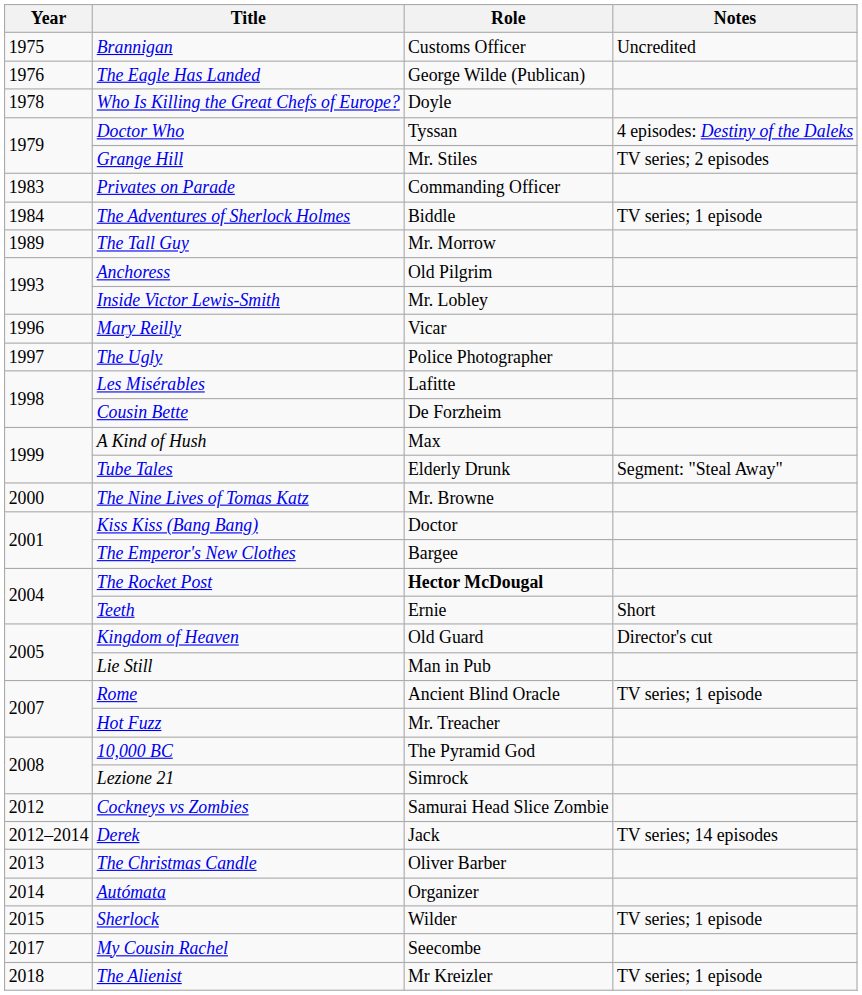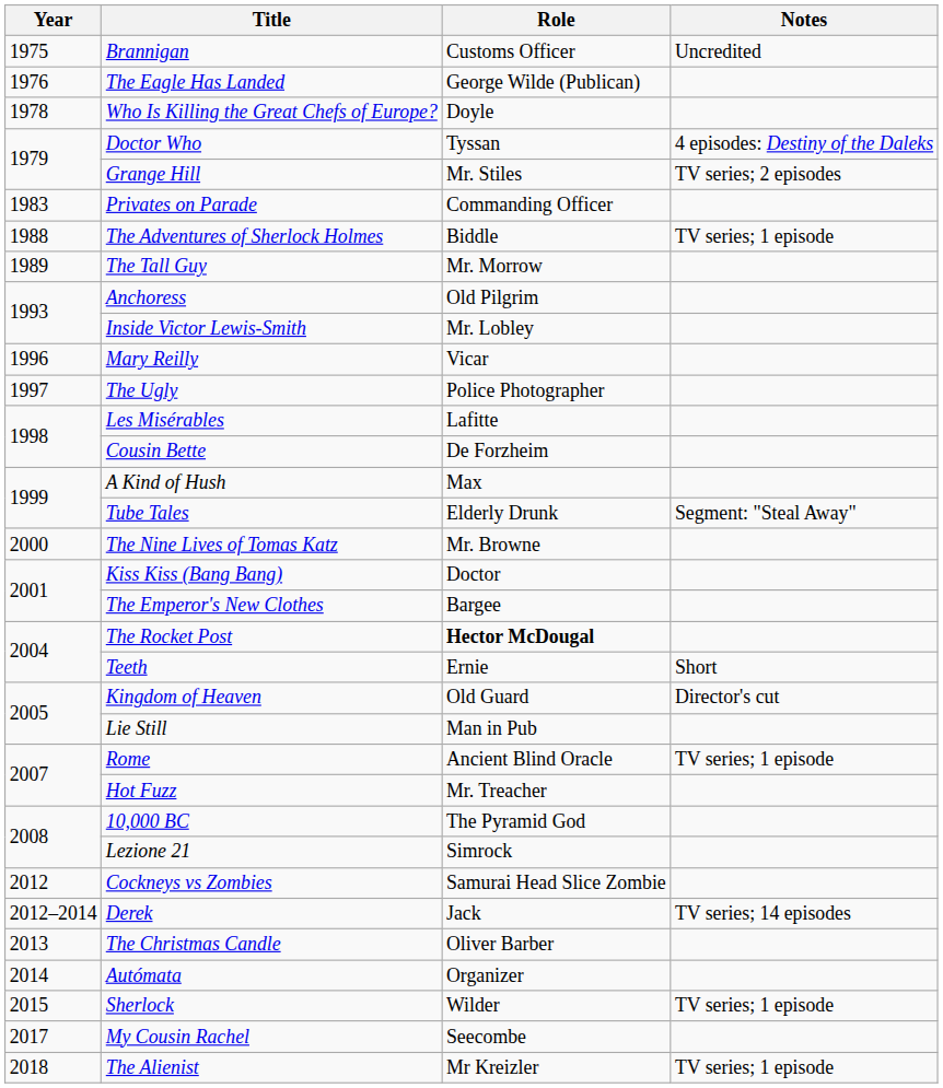 <table class="wikitable">
 <tr>
 <th>Year</th>
 <th>Title</th>
 <th>Role</th>
 <th>Notes</th>
 </tr>
 <tr>
 <td>1975</td>
 <td><em><a href='#'>Brannigan</a></em></td>
 <td>Customs Officer</td>
 <td>Uncredited</td>
 </tr>
 <tr>
 <td>1976</td>
 <td><em><a href='#'>The Eagle Has Landed</a></em></td>
 <td>George Wilde (Publican)</td>
 <td></td>
 </tr>
 <tr>
 <td>1978</td>
 <td><em><a href='#'>Who Is Killing the Great Chefs of Europe?</a></em></td>
 <td>Doyle</td>
 <td></td>
 </tr>
 <tr>
 <td rowspan="2">1979</td>
 <td><em><a href='#'>Doctor Who</a></em></td>
 <td>Tyssan</td>
 <td>4 episodes: <em><a href='#'>Destiny of the Daleks</a></em></td>
 </tr>
 <tr>
 <td><em><a href='#'>Grange Hill</a></em></td>
 <td>Mr. Stiles</td>
 <td>TV series; 2 episodes</td>
 </tr>
 <tr>
 <td>1983</td>
 <td><em><a href='#'>Privates on Parade</a></em></td>
 <td>Commanding Officer</td>
 <td></td>
 </tr>
 <tr>
-<td>1984</td>
+<td>1988</td>
 <td><em><a href='#'>The Adventures of Sherlock Holmes</a></em></td>
 <td>Biddle</td>
 <td>TV series; 1 episode</td>
 </tr>
 <tr>
 <td>1989</td>
 <td><em><a href='#'>The Tall Guy</a></em></td>
 <td>Mr. Morrow</td>
 <td></td>
 </tr>
 <tr>
 <td rowspan="2">1993</td>
 <td><em><a href='#'>Anchoress</a></em></td>
 <td>Old Pilgrim</td>
 <td></td>
 </tr>
 <tr>
 <td><em><a href='#'>Inside Victor Lewis-Smith</a></em></td>
 <td>Mr. Lobley</td>
 <td></td>
 </tr>
 <tr>
 <td>1996</td>
 <td><em><a href='#'>Mary Reilly</a></em></td>
 <td>Vicar</td>
 <td></td>
 </tr>
 <tr>
 <td>1997</td>
 <td><em><a href='#'>The Ugly</a></em></td>
 <td>Police Photographer</td>
 <td></td>
 </tr>
 <tr>
 <td rowspan="2">1998</td>
 <td><em><a href='#'>Les Misérables</a></em></td>
 <td>Lafitte</td>
 <td></td>
 </tr>
 <tr>
 <td><em><a href='#'>Cousin Bette</a></em></td>
 <td>De Forzheim</td>
 <td></td>
 </tr>
 <tr>
 <td rowspan="2">1999</td>
 <td><em>A Kind of Hush</em></td>
 <td>Max</td>
 <td></td>
 </tr>
 <tr>
 <td><em><a href='#'>Tube Tales</a></em></td>
 <td>Elderly Drunk</td>
 <td>Segment: "Steal Away"</td>
 </tr>
 <tr>
 <td>2000</td>
 <td><em><a href='#'>The Nine Lives of Tomas Katz</a></em></td>
 <td>Mr. Browne</td>
 <td></td>
 </tr>
 <tr>
 <td rowspan="2">2001</td>
 <td><em><a href='#'>Kiss Kiss (Bang Bang)</a></em></td>
 <td>Doctor</td>
 <td></td>
 </tr>
 <tr>
 <td><em><a href='#'>The Emperor's New Clothes</a></em></td>
 <td>Bargee</td>
 <td></td>
 </tr>
 <tr>
 <td rowspan="2">2004</td>
 <td><em><a href='#'>The Rocket Post</a></em></td>
 <td><strong>Hector McDougal</strong></td>
 <td></td>
 </tr>
 <tr>
 <td><em><a href='#'>Teeth</a></em></td>
 <td>Ernie</td>
 <td>Short</td>
 </tr>
 <tr>
 <td rowspan="2">2005</td>
 <td><em><a href='#'>Kingdom of Heaven</a></em></td>
 <td>Old Guard</td>
 <td>Director's cut</td>
 </tr>
 <tr>
 <td><em>Lie Still</em></td>
 <td>Man in Pub</td>
 <td></td>
 </tr>
 <tr>
 <td rowspan="2">2007</td>
 <td><em><a href='#'>Rome</a></em></td>
 <td>Ancient Blind Oracle</td>
 <td>TV series; 1 episode</td>
 </tr>
 <tr>
 <td><em><a href='#'>Hot Fuzz</a></em></td>
 <td>Mr. Treacher</td>
 <td></td>
 </tr>
 <tr>
 <td rowspan="2">2008</td>
 <td><em><a href='#'>10,000 BC</a></em></td>
 <td>The Pyramid God</td>
 <td></td>
 </tr>
 <tr>
 <td><em>Lezione 21</em></td>
 <td>Simrock</td>
 <td></td>
 </tr>
 <tr>
 <td>2012</td>
 <td><em><a href='#'>Cockneys vs Zombies</a></em></td>
 <td>Samurai Head Slice Zombie</td>
 <td></td>
 </tr>
 <tr>
 <td>2012–2014</td>
 <td><em><a href='#'>Derek</a></em></td>
 <td>Jack</td>
 <td>TV series; 14 episodes</td>
 </tr>
 <tr>
 <td>2013</td>
 <td><em><a href='#'>The Christmas Candle</a></em></td>
 <td>Oliver Barber</td>
 <td></td>
 </tr>
 <tr>
 <td>2014</td>
 <td><em><a href='#'>Autómata</a></em></td>
 <td>Organizer</td>
 <td></td>
 </tr>
 <tr>
 <td>2015</td>
 <td><em><a href='#'>Sherlock</a></em></td>
 <td>Wilder</td>
 <td>TV series; 1 episode</td>
 </tr>
 <tr>
 <td>2017</td>
 <td><em><a href='#'>My Cousin Rachel</a></em></td>
 <td>Seecombe</td>
 <td></td>
 </tr>
 <tr>
 <td>2018</td>
 <td><em><a href='#'>The Alienist</a></em></td>
 <td>Mr Kreizler</td>
 <td>TV series; 1 episode</td>
 </tr>
 </table>
